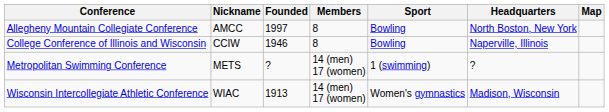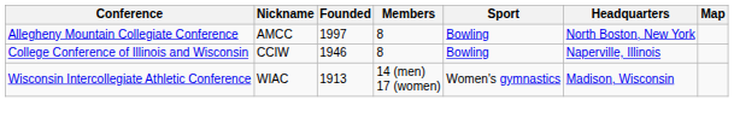 <table class="wikitable sortable">
 <tr>
 <th>Conference</th>
 <th>Nickname</th>
 <th>Founded</th>
 <th>Members</th>
 <th>Sport</th>
 <th>Headquarters</th>
 <th>Map</th>
 </tr>
 <tr>
 <td><a href='#'>Allegheny Mountain Collegiate Conference</a></td>
 <td>AMCC</td>
 <td>1997</td>
 <td>8</td>
 <td><a href='#'>Bowling</a></td>
 <td><a href='#'>North Boston, New York</a></td>
 <td></td>
 </tr>
 <tr>
 <td><a href='#'>College Conference of Illinois and Wisconsin</a></td>
 <td>CCIW</td>
 <td>1946</td>
 <td>8</td>
 <td><a href='#'>Bowling</a></td>
 <td><a href='#'>Naperville, Illinois</a></td>
 <td></td>
 </tr>
 <tr>
-<td><a href='#'>Metropolitan Swimming Conference</a></td>
-<td>METS</td>
-<td>?</td>
-<td>14 (men)<br>17 (women)</td>
-<td>1 (<a href='#'>swimming</a>)</td>
-<td>?</td>
-<td></td>
-</tr>
-<tr>
 <td><a href='#'>Wisconsin Intercollegiate Athletic Conference</a></td>
 <td>WIAC</td>
 <td>1913</td>
 <td>14 (men)<br>17 (women)</td>
 <td>Women's <a href='#'>gymnastics</a></td>
 <td><a href='#'>Madison, Wisconsin</a></td>
 <td></td>
 </tr>
 </table>
